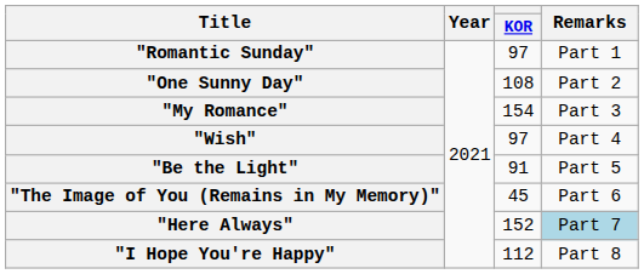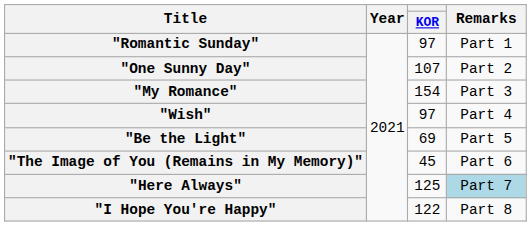 <table class="wikitable plainrowheaders" style="text-align:center;">
 <tr>
 <th scope="col" rowspan="2">Title</th>
 <th scope="col" rowspan="2" style="width:2em;">Year</th>
 <th scope="col" colspan="1"></th>
 <th scope="col" rowspan="2" style="width:5em;">Remarks</th>
 </tr>
 <tr>
 <th scope="col" style="width:2.5em;font-size:90%"><a href='#'>KOR</a><br></th>
 </tr>
 <tr>
 <th scope=row>"Romantic Sunday" </th>
 <td rowspan="8">2021</td>
 <td>97</td>
 <td>Part 1</td>
 </tr>
 <tr>
 <th scope=row>"One Sunny Day" </th>
-<td>108</td>
+<td>107</td>
 <td>Part 2</td>
 </tr>
 <tr>
 <th scope=row>"My Romance" </th>
 <td>154</td>
 <td>Part 3</td>
 </tr>
 <tr>
 <th scope=row>"Wish" </th>
 <td>97</td>
 <td>Part 4</td>
 </tr>
 <tr>
 <th scope=row>"Be the Light" </th>
-<td>91</td>
+<td>69</td>
 <td>Part 5</td>
 </tr>
 <tr>
 <th scope=row>"The Image of You (Remains in My Memory)" </th>
 <td>45</td>
 <td>Part 6</td>
 </tr>
 <tr>
 <th scope=row>"Here Always" </th>
-<td>152</td>
+<td>125</td>
 <td style="background: lightblue;">Part 7</td>
 </tr>
 <tr>
 <th scope=row>"I Hope You're Happy" </th>
-<td>112</td>
+<td>122</td>
 <td>Part 8</td>
 </tr>
 </table>
